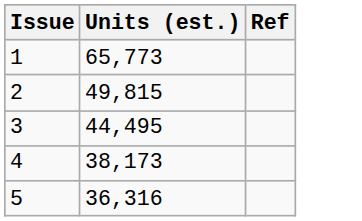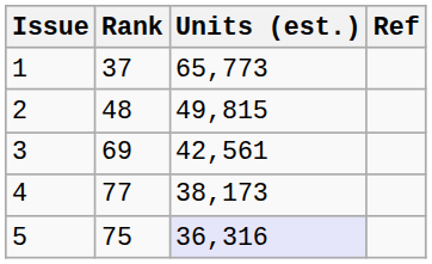 <table class="wikitable">
 <tr>
 <th>Issue</th>
+<th>Rank</th>
 <th>Units (est.)</th>
 <th>Ref</th>
 </tr>
 <tr>
 <td>1</td>
+<td>37</td>
 <td>65,773</td>
 <td></td>
 </tr>
 <tr>
 <td>2</td>
+<td>48</td>
 <td>49,815</td>
 <td></td>
 </tr>
 <tr>
 <td>3</td>
-<td>44,495</td>
+<td>69</td>
+<td>42,561</td>
 <td></td>
 </tr>
 <tr>
 <td>4</td>
+<td>77</td>
 <td>38,173</td>
 <td></td>
 </tr>
 <tr>
 <td>5</td>
-<td>36,316</td>
+<td>75</td>
+<td style="background: lavender;">36,316</td>
 <td></td>
 </tr>
 </table>
